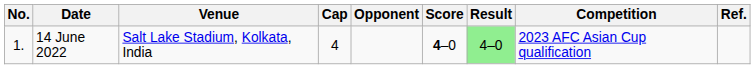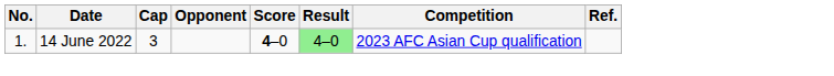 <table class="wikitable">
 <tr>
 <th>No.</th>
 <th>Date</th>
-<th>Venue</th>
 <th>Cap</th>
 <th>Opponent</th>
 <th>Score</th>
 <th>Result</th>
 <th>Competition</th>
 <th>Ref.</th>
 </tr>
 <tr>
 <td align=center>1.</td>
 <td>14 June 2022</td>
-<td><a href='#'>Salt Lake Stadium</a>, <a href='#'>Kolkata</a>, India</td>
-<td align=center>4</td>
+<td align=center>3</td>
 <td></td>
 <td align=center><strong>4</strong>–0</td>
 <td align=center style="background: lightgreen;">4–0</td>
 <td><a href='#'>2023 AFC Asian Cup qualification</a></td>
 <td></td>
 </tr>
 </table>
